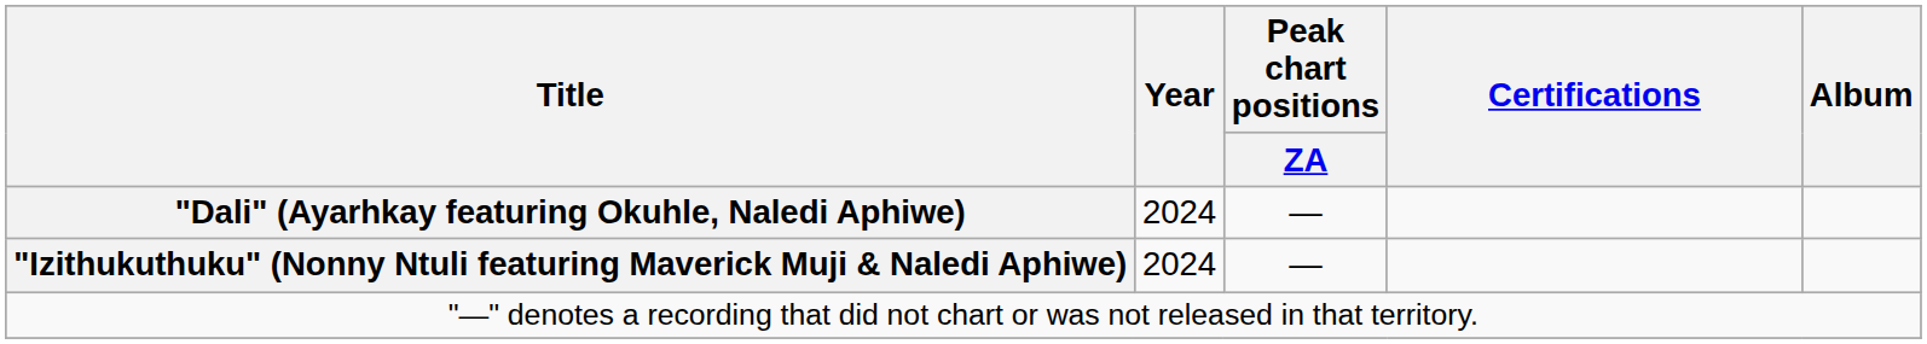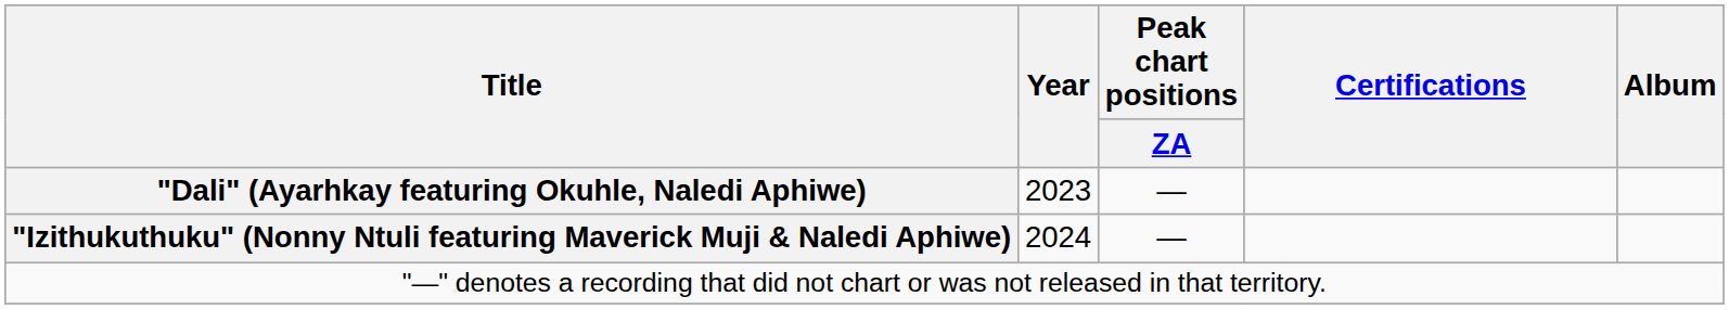 <table class="wikitable plainrowheaders" style="text-align:center;">
 <tr>
 <th scope="col" rowspan="2">Title</th>
 <th scope="col" rowspan="2">Year</th>
 <th scope="col" colspan="1">Peak chart positions</th>
 <th scope="col" rowspan="2" style="width:12em;"><a href='#'>Certifications</a></th>
 <th scope="col" rowspan="2">Album</th>
 </tr>
 <tr>
 <th scope="col" style="width:3em;font-size:100%;"><a href='#'>ZA</a><br></th>
 </tr>
 <tr>
 <th scope="row">"Dali" (Ayarhkay featuring Okuhle, Naledi Aphiwe)</th>
-<td>2024</td>
+<td>2023</td>
 <td>—</td>
 <td></td>
 <td></td>
 </tr>
 <tr>
 <th scope="row">"Izithukuthuku" (Nonny Ntuli featuring Maverick Muji & Naledi Aphiwe)</th>
 <td>2024</td>
 <td>—</td>
 <td></td>
 <td></td>
 </tr>
 <tr>
 <td colspan="8" style="font-size:90%">"—" denotes a recording that did not chart or was not released in that territory.</td>
 </tr>
 </table>
